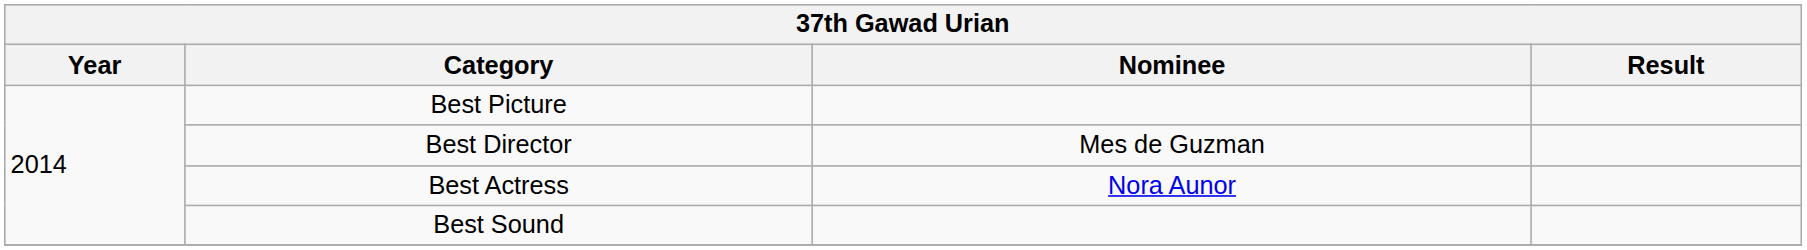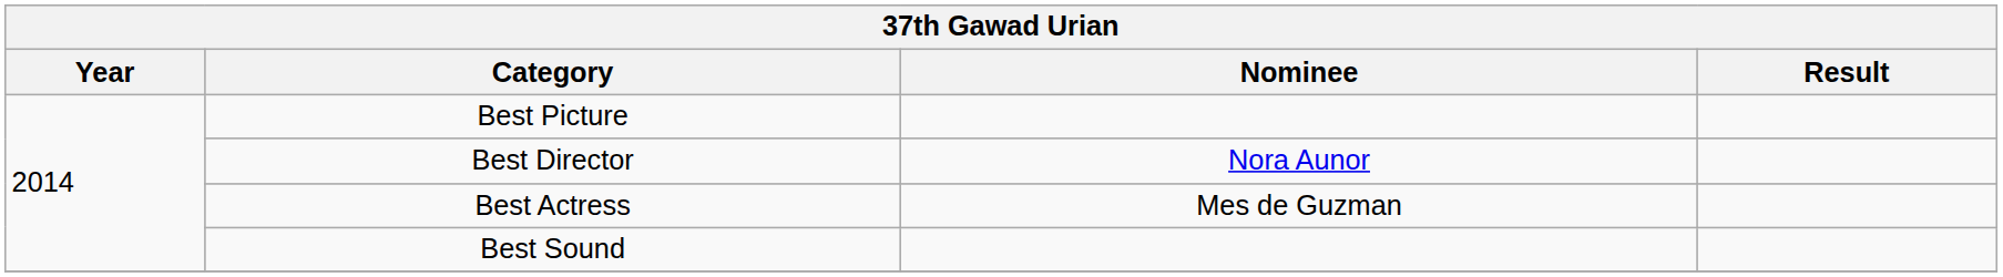 <table width="90%" class="wikitable sortable">
 <tr>
 <th colspan="4" align="center">37th Gawad Urian</th>
 </tr>
 <tr>
 <th width="10%">Year</th>
 <th width="35%">Category</th>
 <th width="40%">Nominee</th>
 <th width="15%">Result</th>
 </tr>
 <tr>
 <td rowspan="4">2014</td>
 <td align="center">Best Picture</td>
 <td align="center"></td>
 <td></td>
 </tr>
 <tr>
 <td align="center">Best Director</td>
-<td align="center">Mes de Guzman</td>
+<td align="center"><a href='#'>Nora Aunor</a></td>
 <td></td>
 </tr>
 <tr>
 <td align="center">Best Actress</td>
-<td align="center"><a href='#'>Nora Aunor</a></td>
+<td align="center">Mes de Guzman</td>
 <td></td>
 </tr>
 <tr>
 <td align="center">Best Sound</td>
 <td align="center"></td>
 <td></td>
 </tr>
 <tr>
 </tr>
 </table>
